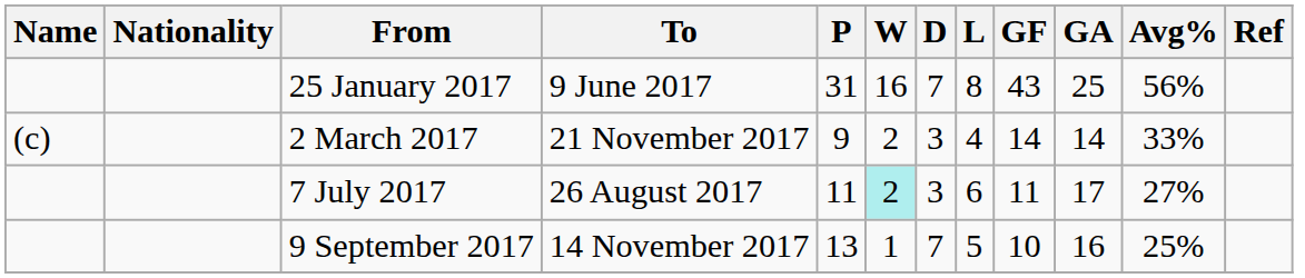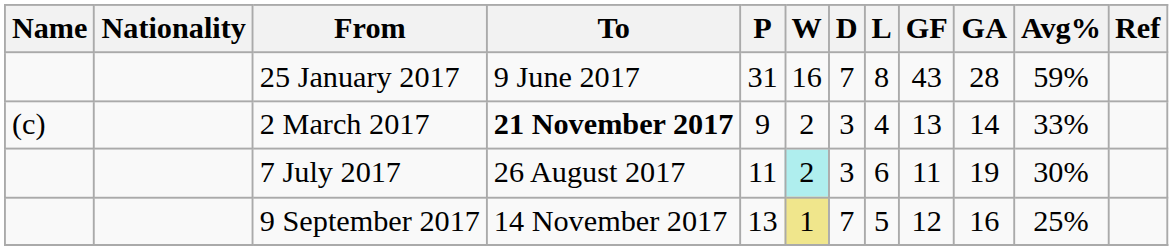 <table class="wikitable sortable">
 <tr>
 <th>Name</th>
 <th>Nationality</th>
 <th>From</th>
 <th class="unsortable">To</th>
 <th>P</th>
 <th>W</th>
 <th>D</th>
 <th>L</th>
 <th>GF</th>
 <th>GA</th>
 <th>Avg%</th>
 <th>Ref</th>
 </tr>
 <tr>
 <td align=left></td>
 <td></td>
 <td align=left>25 January 2017</td>
 <td align=left>9 June 2017</td>
 <td align=center>31</td>
 <td align=center>16</td>
 <td align=center>7</td>
 <td align=center>8</td>
 <td align=center>43</td>
-<td align=center>25</td>
-<td align=center>56%</td>
+<td align=center>28</td>
+<td align=center>59%</td>
 <td align=center></td>
 </tr>
 <tr>
 <td align=left> (c)</td>
 <td></td>
 <td align=left>2 March 2017</td>
-<td align=left>21 November 2017</td>
+<td align=left><strong>21 November 2017</strong></td>
 <td align=center>9</td>
 <td align=center>2</td>
 <td align=center>3</td>
 <td align=center>4</td>
-<td align=center>14</td>
+<td align=center>13</td>
 <td align=center>14</td>
 <td align=center>33%</td>
 <td align=center></td>
 </tr>
 <tr>
 <td align=left></td>
 <td></td>
 <td align=left>7 July 2017</td>
 <td align=left>26 August 2017</td>
 <td align=center>11</td>
 <td align=center style="background: paleturquoise;">2</td>
 <td align=center>3</td>
 <td align=center>6</td>
 <td align=center>11</td>
-<td align=center>17</td>
-<td align=center>27%</td>
+<td align=center>19</td>
+<td align=center>30%</td>
 <td align=center></td>
 </tr>
 <tr>
 <td align=left></td>
 <td></td>
 <td align=left>9 September 2017</td>
 <td align=left>14 November 2017</td>
 <td align=center>13</td>
-<td align=center>1</td>
+<td align=center style="background: khaki;">1</td>
 <td align=center>7</td>
 <td align=center>5</td>
-<td align=center>10</td>
+<td align=center>12</td>
 <td align=center>16</td>
 <td align=center>25%</td>
 <td align=center></td>
 </tr>
 <tr>
 </tr>
 </table>
